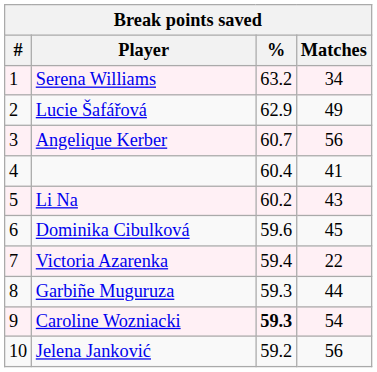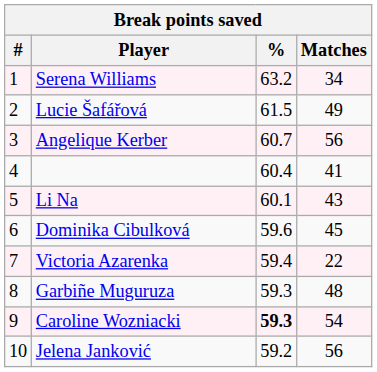 <table class="wikitable " style=font-size:90%>
 <tr>
 <th colspan=4>Break points saved</th>
 </tr>
 <tr>
 <th>#</th>
 <th width=170>Player</th>
 <th width=20>%</th>
 <th>Matches</th>
 </tr>
 <tr style="background:#FFF0F5;">
 <td>1</td>
 <td> <a href='#'>Serena Williams</a></td>
 <td>63.2</td>
 <td align=center>34</td>
 </tr>
 <tr>
 <td>2</td>
 <td> <a href='#'>Lucie Šafářová</a></td>
-<td>62.9</td>
+<td>61.5</td>
 <td align=center>49</td>
 </tr>
 <tr style="background:#FFF0F5;">
 <td>3</td>
 <td> <a href='#'>Angelique Kerber</a></td>
 <td>60.7</td>
 <td align=center>56</td>
 </tr>
 <tr>
 <td>4</td>
 <td></td>
 <td>60.4</td>
 <td align=center>41</td>
 </tr>
 <tr style="background:#FFF0F5;">
 <td>5</td>
 <td> <a href='#'>Li Na</a></td>
-<td>60.2</td>
+<td>60.1</td>
 <td align=center>43</td>
 </tr>
 <tr>
 <td>6</td>
 <td> <a href='#'>Dominika Cibulková</a></td>
 <td>59.6</td>
 <td align=center>45</td>
 </tr>
 <tr style="background:#FFF0F5;">
 <td>7</td>
 <td> <a href='#'>Victoria Azarenka</a></td>
 <td>59.4</td>
 <td align=center>22</td>
 </tr>
 <tr>
 <td>8</td>
 <td> <a href='#'>Garbiñe Muguruza</a></td>
 <td>59.3</td>
-<td align=center>44</td>
+<td align=center>48</td>
 </tr>
 <tr style="background:#FFF0F5;">
 <td>9</td>
 <td> <a href='#'>Caroline Wozniacki</a></td>
 <td><strong>59.3</strong></td>
 <td align=center>54</td>
 </tr>
 <tr>
 <td>10</td>
 <td> <a href='#'>Jelena Janković</a></td>
 <td>59.2</td>
 <td align=center>56</td>
 </tr>
 </table>
